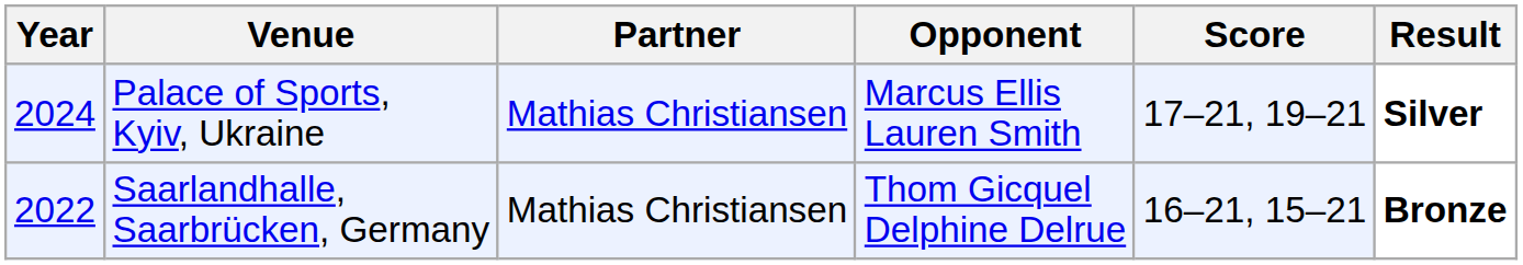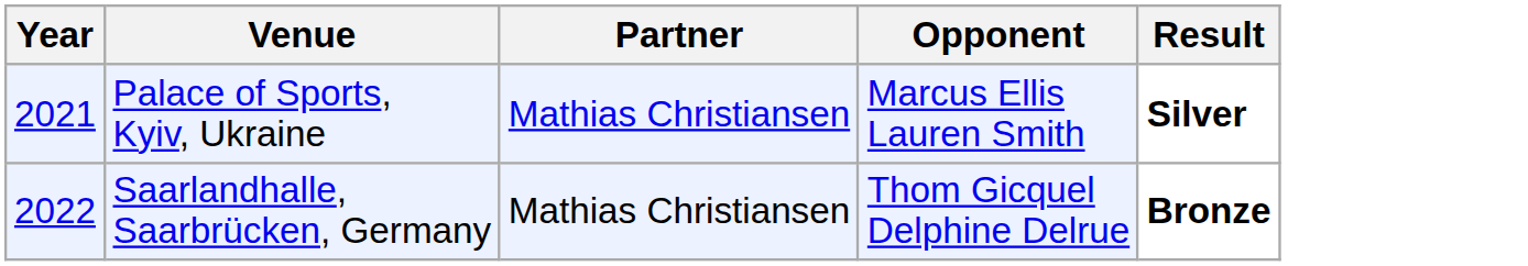 <table class="sortable wikitable" style="font-size: 90%;">
 <tr>
 <th>Year</th>
 <th>Venue</th>
 <th>Partner</th>
 <th>Opponent</th>
-<th>Score</th>
 <th>Result</th>
 </tr>
 <tr style="background:#ECF2FF">
-<td align="center"><a href='#'>2024</a></td>
+<td align="center"><a href='#'>2021</a></td>
 <td align="left"><a href='#'>Palace of Sports</a>,<br><a href='#'>Kyiv</a>, Ukraine</td>
 <td align="left"> <a href='#'>Mathias Christiansen</a></td>
 <td align="left"> <a href='#'>Marcus Ellis</a><br> <a href='#'>Lauren Smith</a></td>
-<td align="left">17–21, 19–21</td>
 <td style="text-align:left; background:white"> <strong>Silver</strong></td>
 </tr>
 <tr style="background:#ECF2FF">
 <td align="center"><a href='#'>2022</a></td>
 <td align="left"><a href='#'>Saarlandhalle</a>,<br><a href='#'>Saarbrücken</a>, Germany</td>
 <td align="left"> Mathias Christiansen</td>
 <td align="left"> <a href='#'>Thom Gicquel</a><br> <a href='#'>Delphine Delrue</a></td>
-<td align="left">16–21, 15–21</td>
 <td style="text-align:left; background:white"> <strong>Bronze</strong></td>
 </tr>
 </table>
